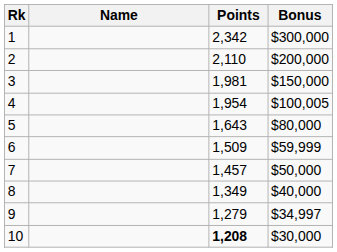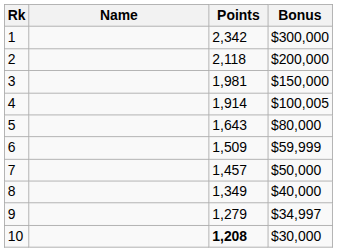 <table class="wikitable">
 <tr>
 <th>Rk</th>
 <th style="width:200px;">Name</th>
 <th style="width:60px;">Points</th>
 <th style="width:60px;">Bonus</th>
 </tr>
 <tr>
 <td>1</td>
 <td></td>
 <td>2,342</td>
 <td>$300,000</td>
 </tr>
 <tr>
 <td>2</td>
 <td></td>
-<td>2,110</td>
+<td>2,118</td>
 <td>$200,000</td>
 </tr>
 <tr>
 <td>3</td>
 <td></td>
 <td>1,981</td>
 <td>$150,000</td>
 </tr>
 <tr>
 <td>4</td>
 <td></td>
-<td>1,954</td>
+<td>1,914</td>
 <td>$100,005</td>
 </tr>
 <tr>
 <td>5</td>
 <td></td>
 <td>1,643</td>
 <td>$80,000</td>
 </tr>
 <tr>
 <td>6</td>
 <td></td>
 <td>1,509</td>
 <td>$59,999</td>
 </tr>
 <tr>
 <td>7</td>
 <td></td>
 <td>1,457</td>
 <td>$50,000</td>
 </tr>
 <tr>
 <td>8</td>
 <td></td>
 <td>1,349</td>
 <td>$40,000</td>
 </tr>
 <tr>
 <td>9</td>
 <td></td>
 <td>1,279</td>
 <td>$34,997</td>
 </tr>
 <tr>
 <td>10</td>
 <td></td>
 <td><strong>1,208</strong></td>
 <td>$30,000</td>
 </tr>
 </table>
